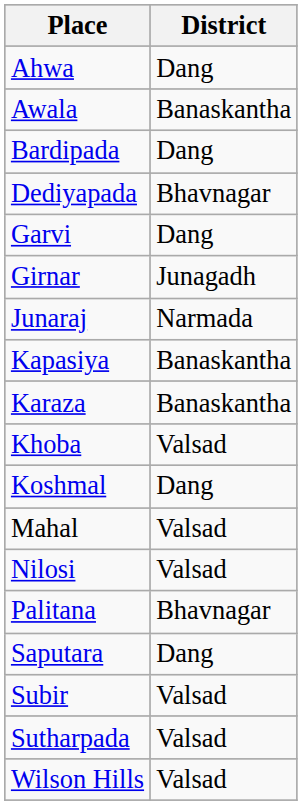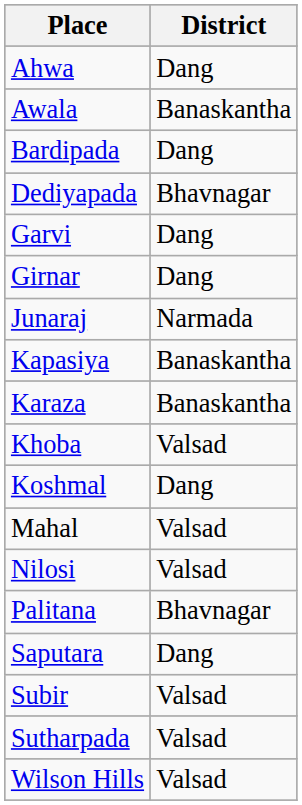 <table class="wikitable sortable">
 <tr>
 <th>Place</th>
 <th>District</th>
 </tr>
 <tr>
 <td><a href='#'>Ahwa</a></td>
 <td>Dang</td>
 </tr>
 <tr>
 <td><a href='#'>Awala</a></td>
 <td>Banaskantha</td>
 </tr>
 <tr>
 <td><a href='#'>Bardipada</a></td>
 <td>Dang</td>
 </tr>
 <tr>
 <td><a href='#'>Dediyapada</a></td>
 <td>Bhavnagar</td>
 </tr>
 <tr>
 <td><a href='#'>Garvi</a></td>
 <td>Dang</td>
 </tr>
 <tr>
 <td><a href='#'>Girnar</a></td>
-<td>Junagadh</td>
+<td>Dang</td>
 </tr>
 <tr>
 <td><a href='#'>Junaraj</a></td>
 <td>Narmada</td>
 </tr>
 <tr>
 <td><a href='#'>Kapasiya</a></td>
 <td>Banaskantha</td>
 </tr>
 <tr>
 <td><a href='#'>Karaza</a></td>
 <td>Banaskantha</td>
 </tr>
 <tr>
 <td><a href='#'>Khoba</a></td>
 <td>Valsad</td>
 </tr>
 <tr>
 <td><a href='#'>Koshmal</a></td>
 <td>Dang</td>
 </tr>
 <tr>
 <td>Mahal</td>
 <td>Valsad</td>
 </tr>
 <tr>
 <td><a href='#'>Nilosi</a></td>
 <td>Valsad</td>
 </tr>
 <tr>
 <td><a href='#'>Palitana</a></td>
 <td>Bhavnagar</td>
 </tr>
 <tr>
 <td><a href='#'>Saputara</a></td>
 <td>Dang</td>
 </tr>
 <tr>
 <td><a href='#'>Subir</a></td>
 <td>Valsad</td>
 </tr>
 <tr>
 <td><a href='#'>Sutharpada</a></td>
 <td>Valsad</td>
 </tr>
 <tr>
 <td><a href='#'>Wilson Hills</a></td>
 <td>Valsad</td>
 </tr>
 </table>
